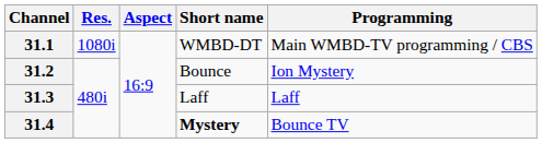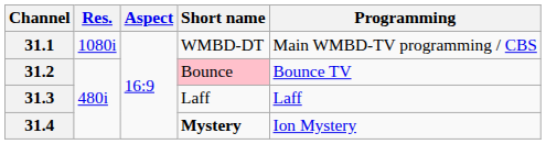 <table class="wikitable">
 <tr>
 <th>Channel</th>
 <th><a href='#'>Res.</a></th>
 <th><a href='#'>Aspect</a></th>
 <th>Short name</th>
 <th>Programming</th>
 </tr>
 <tr>
 <th scope = "row">31.1</th>
 <td><a href='#'>1080i</a></td>
 <td rowspan="4"><a href='#'>16:9</a></td>
 <td>WMBD-DT</td>
 <td>Main WMBD-TV programming / <a href='#'>CBS</a></td>
 </tr>
 <tr>
 <th scope = "row">31.2</th>
 <td rowspan="3"><a href='#'>480i</a></td>
-<td>Bounce</td>
-<td><a href='#'>Ion Mystery</a></td>
+<td style="background: pink;">Bounce</td>
+<td><a href='#'>Bounce TV</a></td>
 </tr>
 <tr>
 <th scope = "row">31.3</th>
 <td>Laff</td>
 <td><a href='#'>Laff</a></td>
 </tr>
 <tr>
 <th scope = "row">31.4</th>
 <td><strong>Mystery</strong></td>
-<td><a href='#'>Bounce TV</a></td>
+<td><a href='#'>Ion Mystery</a></td>
 </tr>
 </table>
